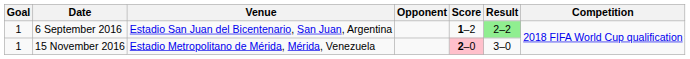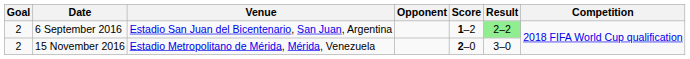 <table class=wikitable style="text-align: left;" align=center>
 <tr>
 <th>Goal</th>
 <th>Date</th>
 <th>Venue</th>
 <th>Opponent</th>
 <th>Score</th>
 <th>Result</th>
 <th>Competition</th>
 </tr>
 <tr>
-<td align="center">1</td>
+<td align="center">2</td>
 <td>6 September 2016</td>
 <td><a href='#'>Estadio San Juan del Bicentenario</a>, <a href='#'>San Juan</a>, Argentina</td>
 <td></td>
 <td align="center"><strong>1</strong>–2</td>
 <td align="center" style="background: lightgreen;">2–2</td>
 <td rowspan="2"><a href='#'>2018 FIFA World Cup qualification</a></td>
 </tr>
 <tr>
-<td align="center">1</td>
+<td align="center">2</td>
 <td>15 November 2016</td>
 <td><a href='#'>Estadio Metropolitano de Mérida</a>, <a href='#'>Mérida</a>, Venezuela</td>
 <td></td>
-<td align="center" style="background: pink;"><strong>2</strong>–0</td>
+<td align="center"><strong>2</strong>–0</td>
 <td align="center">3–0</td>
 </tr>
 </table>
